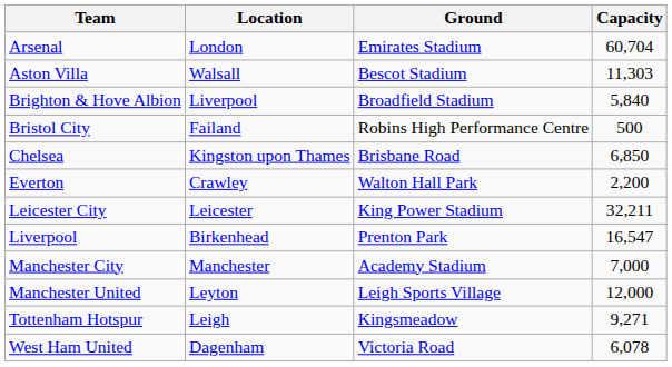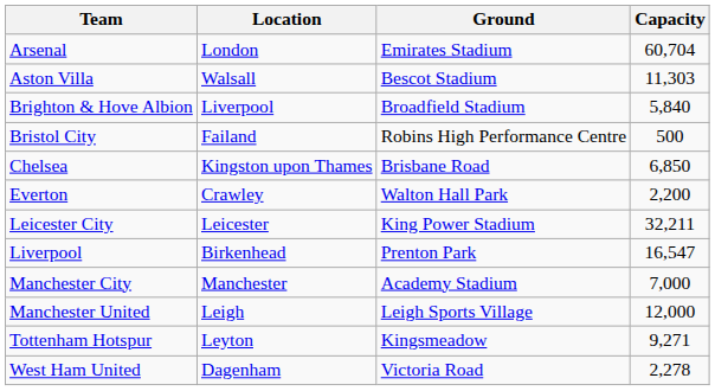 <table class="wikitable sortable">
 <tr>
 <th>Team</th>
 <th>Location</th>
 <th>Ground</th>
 <th>Capacity</th>
 </tr>
 <tr>
 <td><a href='#'>Arsenal</a></td>
 <td><a href='#'>London</a> </td>
 <td><a href='#'>Emirates Stadium</a></td>
 <td style="text-align:center">60,704</td>
 </tr>
 <tr>
 <td><a href='#'>Aston Villa</a></td>
 <td><a href='#'>Walsall</a></td>
 <td><a href='#'>Bescot Stadium</a></td>
 <td style="text-align:center">11,303</td>
 </tr>
 <tr>
 <td><a href='#'>Brighton & Hove Albion</a></td>
 <td><a href='#'>Liverpool</a></td>
 <td><a href='#'>Broadfield Stadium</a></td>
 <td style="text-align:center">5,840</td>
 </tr>
 <tr>
 <td><a href='#'>Bristol City</a></td>
 <td><a href='#'>Failand</a></td>
 <td>Robins High Performance Centre</td>
 <td style="text-align:center">500</td>
 </tr>
 <tr>
 <td><a href='#'>Chelsea</a></td>
 <td><a href='#'>Kingston upon Thames</a></td>
 <td><a href='#'>Brisbane Road</a></td>
 <td style="text-align:center">6,850</td>
 </tr>
 <tr>
 <td><a href='#'>Everton</a></td>
 <td><a href='#'>Crawley</a></td>
 <td><a href='#'>Walton Hall Park</a></td>
 <td style="text-align:center">2,200</td>
 </tr>
 <tr>
 <td><a href='#'>Leicester City</a></td>
 <td><a href='#'>Leicester</a></td>
 <td><a href='#'>King Power Stadium</a></td>
 <td style="text-align:center">32,211</td>
 </tr>
 <tr>
 <td><a href='#'>Liverpool</a></td>
 <td><a href='#'>Birkenhead</a></td>
 <td><a href='#'>Prenton Park</a></td>
 <td style="text-align:center">16,547</td>
 </tr>
 <tr>
 <td><a href='#'>Manchester City</a></td>
 <td><a href='#'>Manchester</a></td>
 <td><a href='#'>Academy Stadium</a></td>
 <td style="text-align:center">7,000</td>
 </tr>
 <tr>
 <td><a href='#'>Manchester United</a></td>
-<td><a href='#'>Leyton</a></td>
+<td><a href='#'>Leigh</a></td>
 <td><a href='#'>Leigh Sports Village</a></td>
 <td style="text-align:center">12,000</td>
 </tr>
 <tr>
 <td><a href='#'>Tottenham Hotspur</a></td>
-<td><a href='#'>Leigh</a></td>
+<td><a href='#'>Leyton</a></td>
 <td><a href='#'>Kingsmeadow</a></td>
 <td style="text-align:center">9,271</td>
 </tr>
 <tr>
 <td><a href='#'>West Ham United</a></td>
 <td><a href='#'>Dagenham</a></td>
 <td><a href='#'>Victoria Road</a></td>
-<td style="text-align:center">6,078</td>
+<td style="text-align:center">2,278</td>
 </tr>
 </table>
